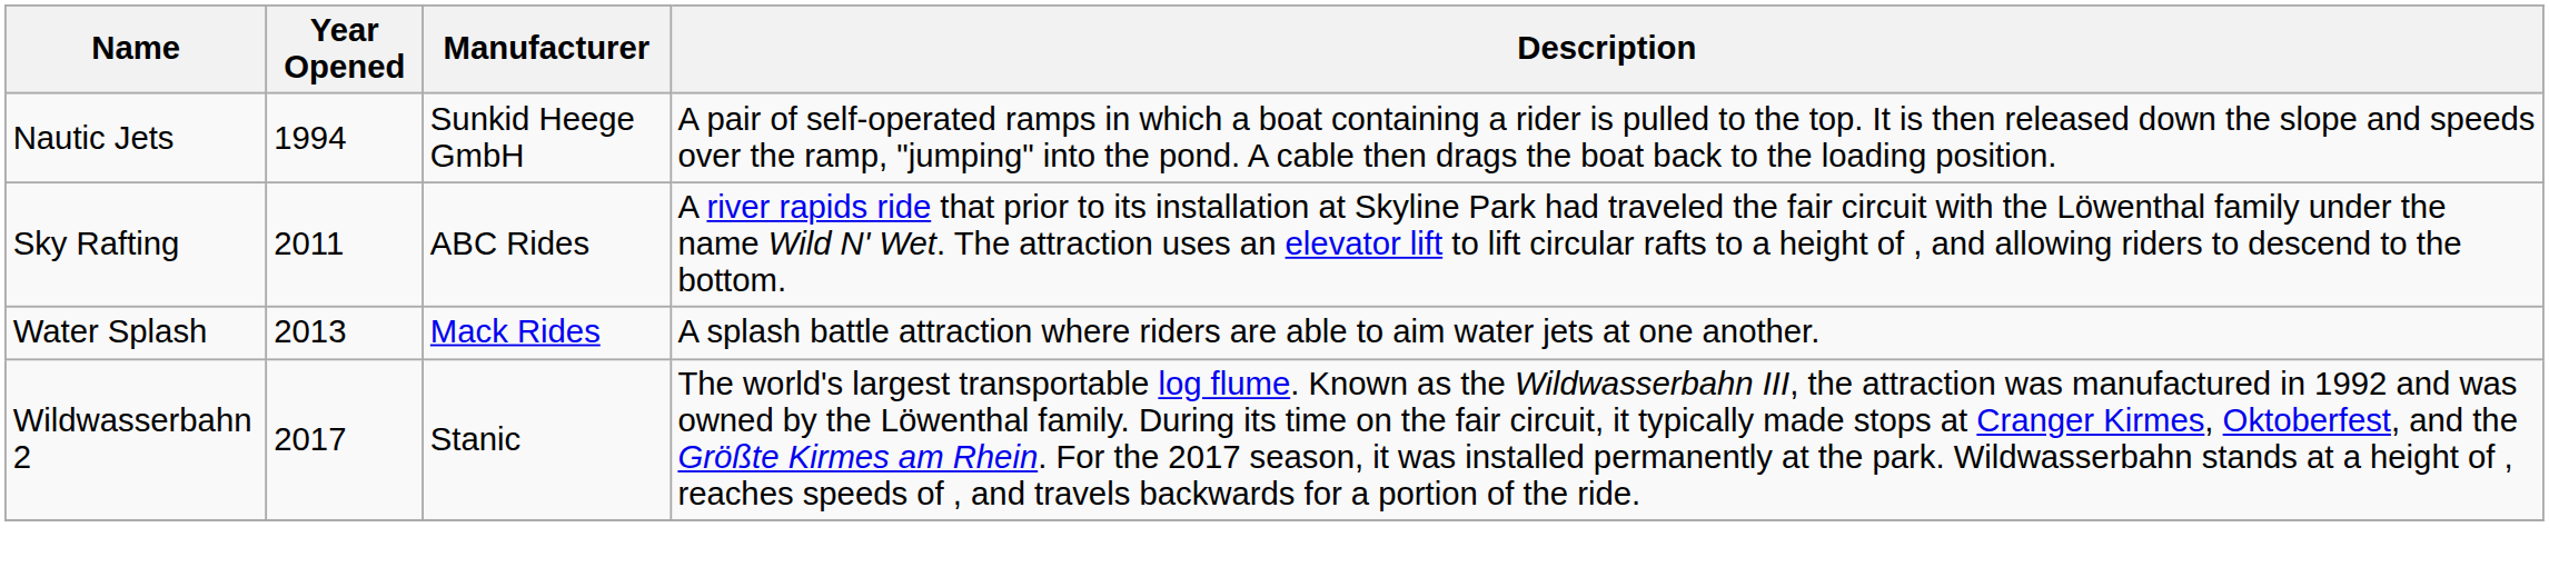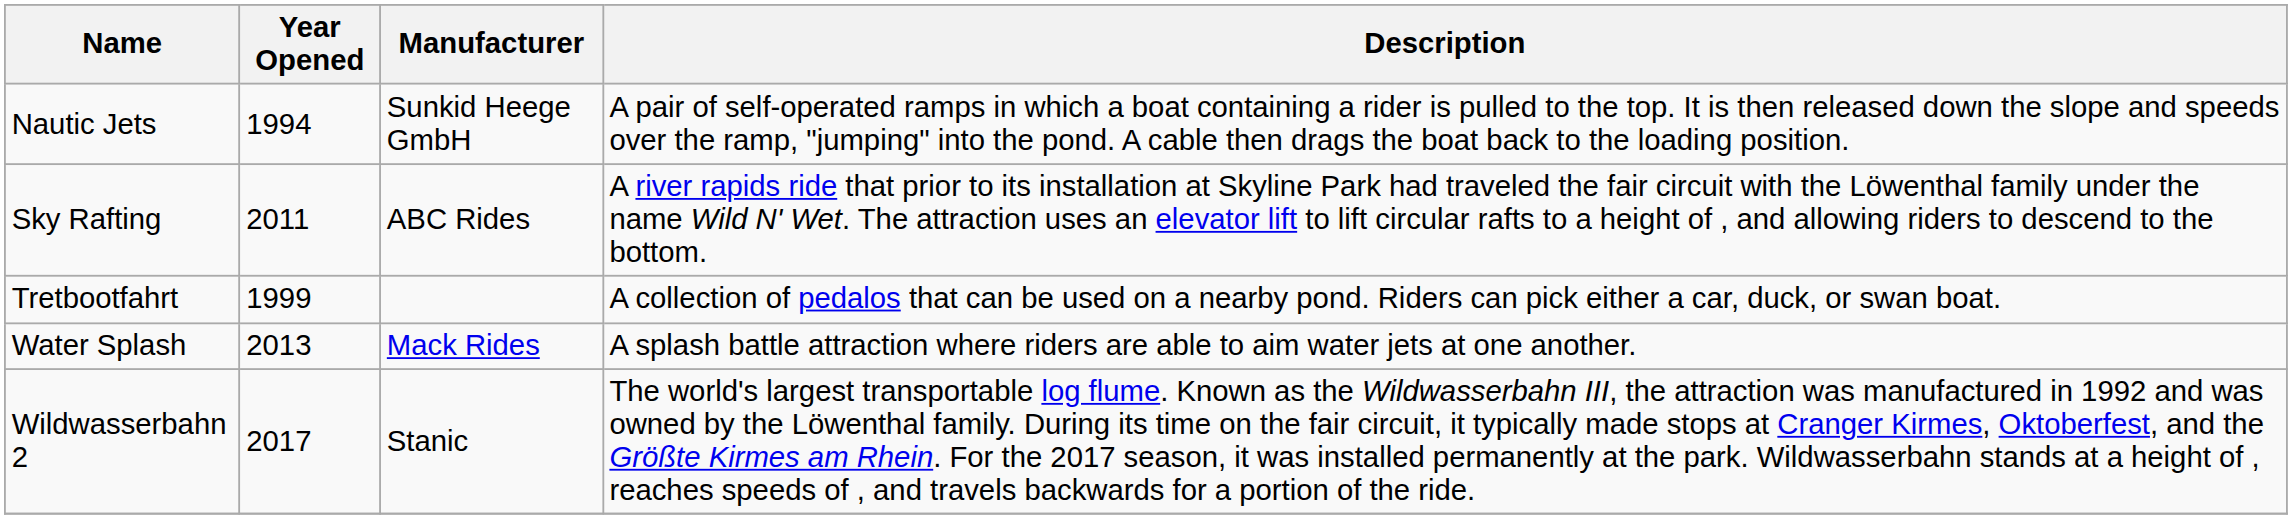 <table class="wikitable sortable">
 <tr>
 <th>Name</th>
 <th>Year Opened</th>
 <th>Manufacturer</th>
 <th>Description</th>
 </tr>
 <tr>
 <td>Nautic Jets</td>
 <td>1994</td>
 <td>Sunkid Heege GmbH</td>
 <td>A pair of self-operated ramps in which a boat containing a rider is pulled to the top. It is then released down the slope and speeds over the ramp, "jumping" into the pond. A cable then drags the boat back to the loading position.</td>
 </tr>
 <tr>
 <td>Sky Rafting</td>
 <td>2011</td>
 <td>ABC Rides</td>
 <td>A <a href='#'>river rapids ride</a> that prior to its installation at Skyline Park had traveled the fair circuit with the Löwenthal family under the name <em>Wild N' Wet</em>. The attraction uses an <a href='#'>elevator lift</a> to lift circular rafts to a height of , and allowing riders to descend to the bottom.</td>
 </tr>
 <tr>
+<td>Tretbootfahrt</td>
+<td>1999</td>
+<td></td>
+<td>A collection of <a href='#'>pedalos</a> that can be used on a nearby pond. Riders can pick either a car, duck, or swan boat.</td>
+</tr>
+<tr>
 <td>Water Splash</td>
 <td>2013</td>
 <td><a href='#'>Mack Rides</a></td>
 <td>A splash battle attraction where riders are able to aim water jets at one another.</td>
 </tr>
 <tr>
 <td>Wildwasserbahn 2</td>
 <td>2017</td>
 <td>Stanic</td>
 <td>The world's largest transportable <a href='#'>log flume</a>. Known as the <em>Wildwasserbahn III</em>, the attraction was manufactured in 1992 and was owned by the Löwenthal family. During its time on the fair circuit, it typically made stops at <a href='#'>Cranger Kirmes</a>, <a href='#'>Oktoberfest</a>, and the <em><a href='#'>Größte Kirmes am Rhein</a></em>. For the 2017 season, it was installed permanently at the park. Wildwasserbahn stands at a height of , reaches speeds of , and travels backwards for a portion of the ride.</td>
 </tr>
 <tr>
 </tr>
 </table>
